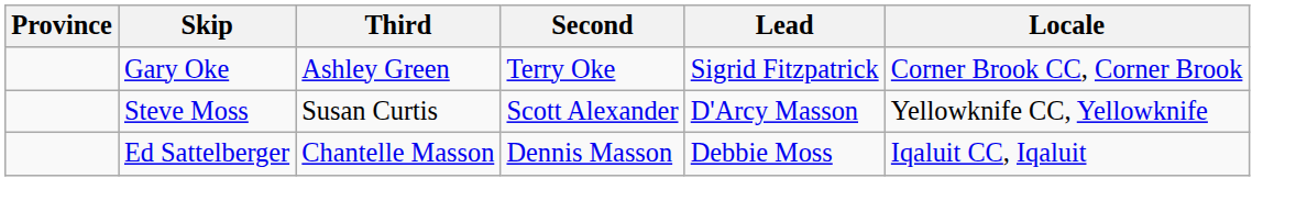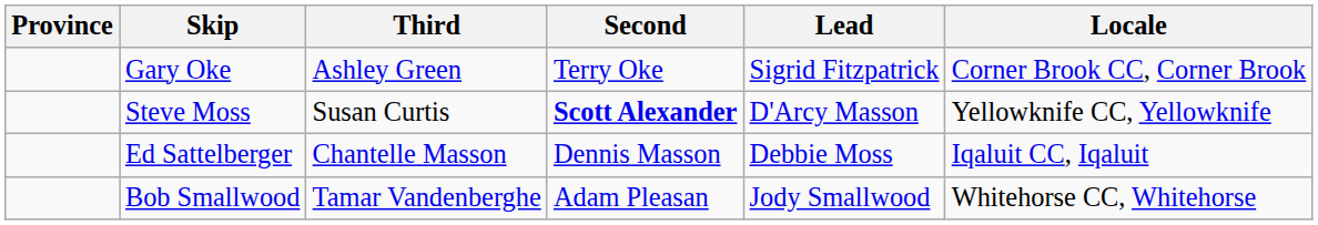 <table class="wikitable">
 <tr>
 <th>Province</th>
 <th>Skip</th>
 <th>Third</th>
 <th>Second</th>
 <th>Lead</th>
 <th>Locale</th>
 </tr>
 <tr>
 <td></td>
 <td><a href='#'>Gary Oke</a></td>
 <td><a href='#'>Ashley Green</a></td>
 <td><a href='#'>Terry Oke</a></td>
 <td><a href='#'>Sigrid Fitzpatrick</a></td>
 <td><a href='#'>Corner Brook CC</a>, <a href='#'>Corner Brook</a></td>
 </tr>
 <tr>
 <td></td>
 <td><a href='#'>Steve Moss</a></td>
 <td>Susan Curtis</td>
-<td><a href='#'>Scott Alexander</a></td>
+<td><strong><a href='#'>Scott Alexander</a></strong></td>
 <td><a href='#'>D'Arcy Masson</a></td>
 <td>Yellowknife CC, <a href='#'>Yellowknife</a></td>
 </tr>
 <tr>
 <td></td>
 <td><a href='#'>Ed Sattelberger</a></td>
 <td><a href='#'>Chantelle Masson</a></td>
 <td><a href='#'>Dennis Masson</a></td>
 <td><a href='#'>Debbie Moss</a></td>
 <td><a href='#'>Iqaluit CC</a>, <a href='#'>Iqaluit</a></td>
 </tr>
+<tr>
+<td></td>
+<td><a href='#'>Bob Smallwood</a></td>
+<td><a href='#'>Tamar Vandenberghe</a></td>
+<td><a href='#'>Adam Pleasan</a></td>
+<td><a href='#'>Jody Smallwood</a></td>
+<td>Whitehorse CC, <a href='#'>Whitehorse</a></td>
+</tr>
 </table>
